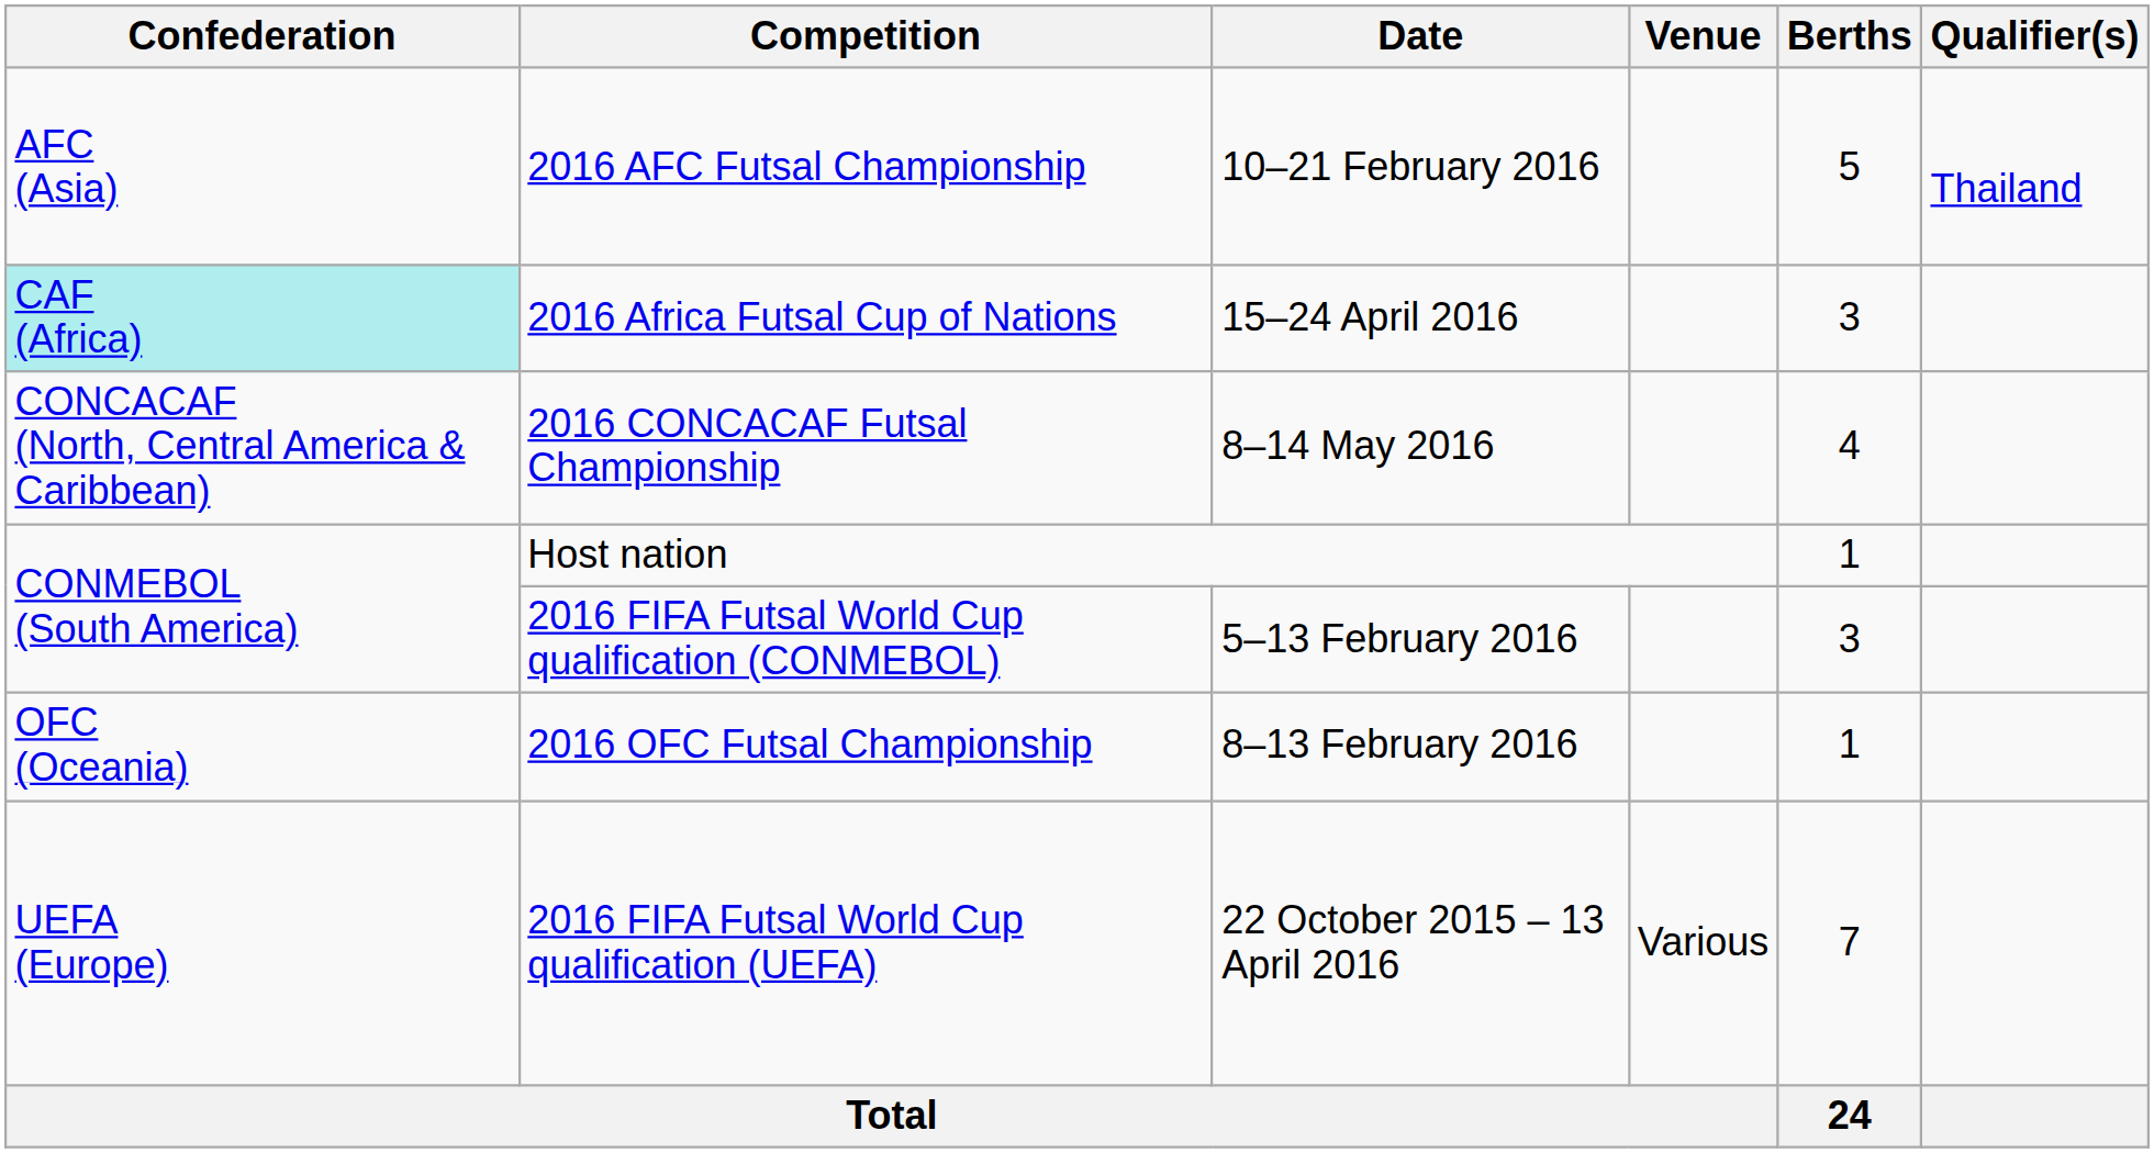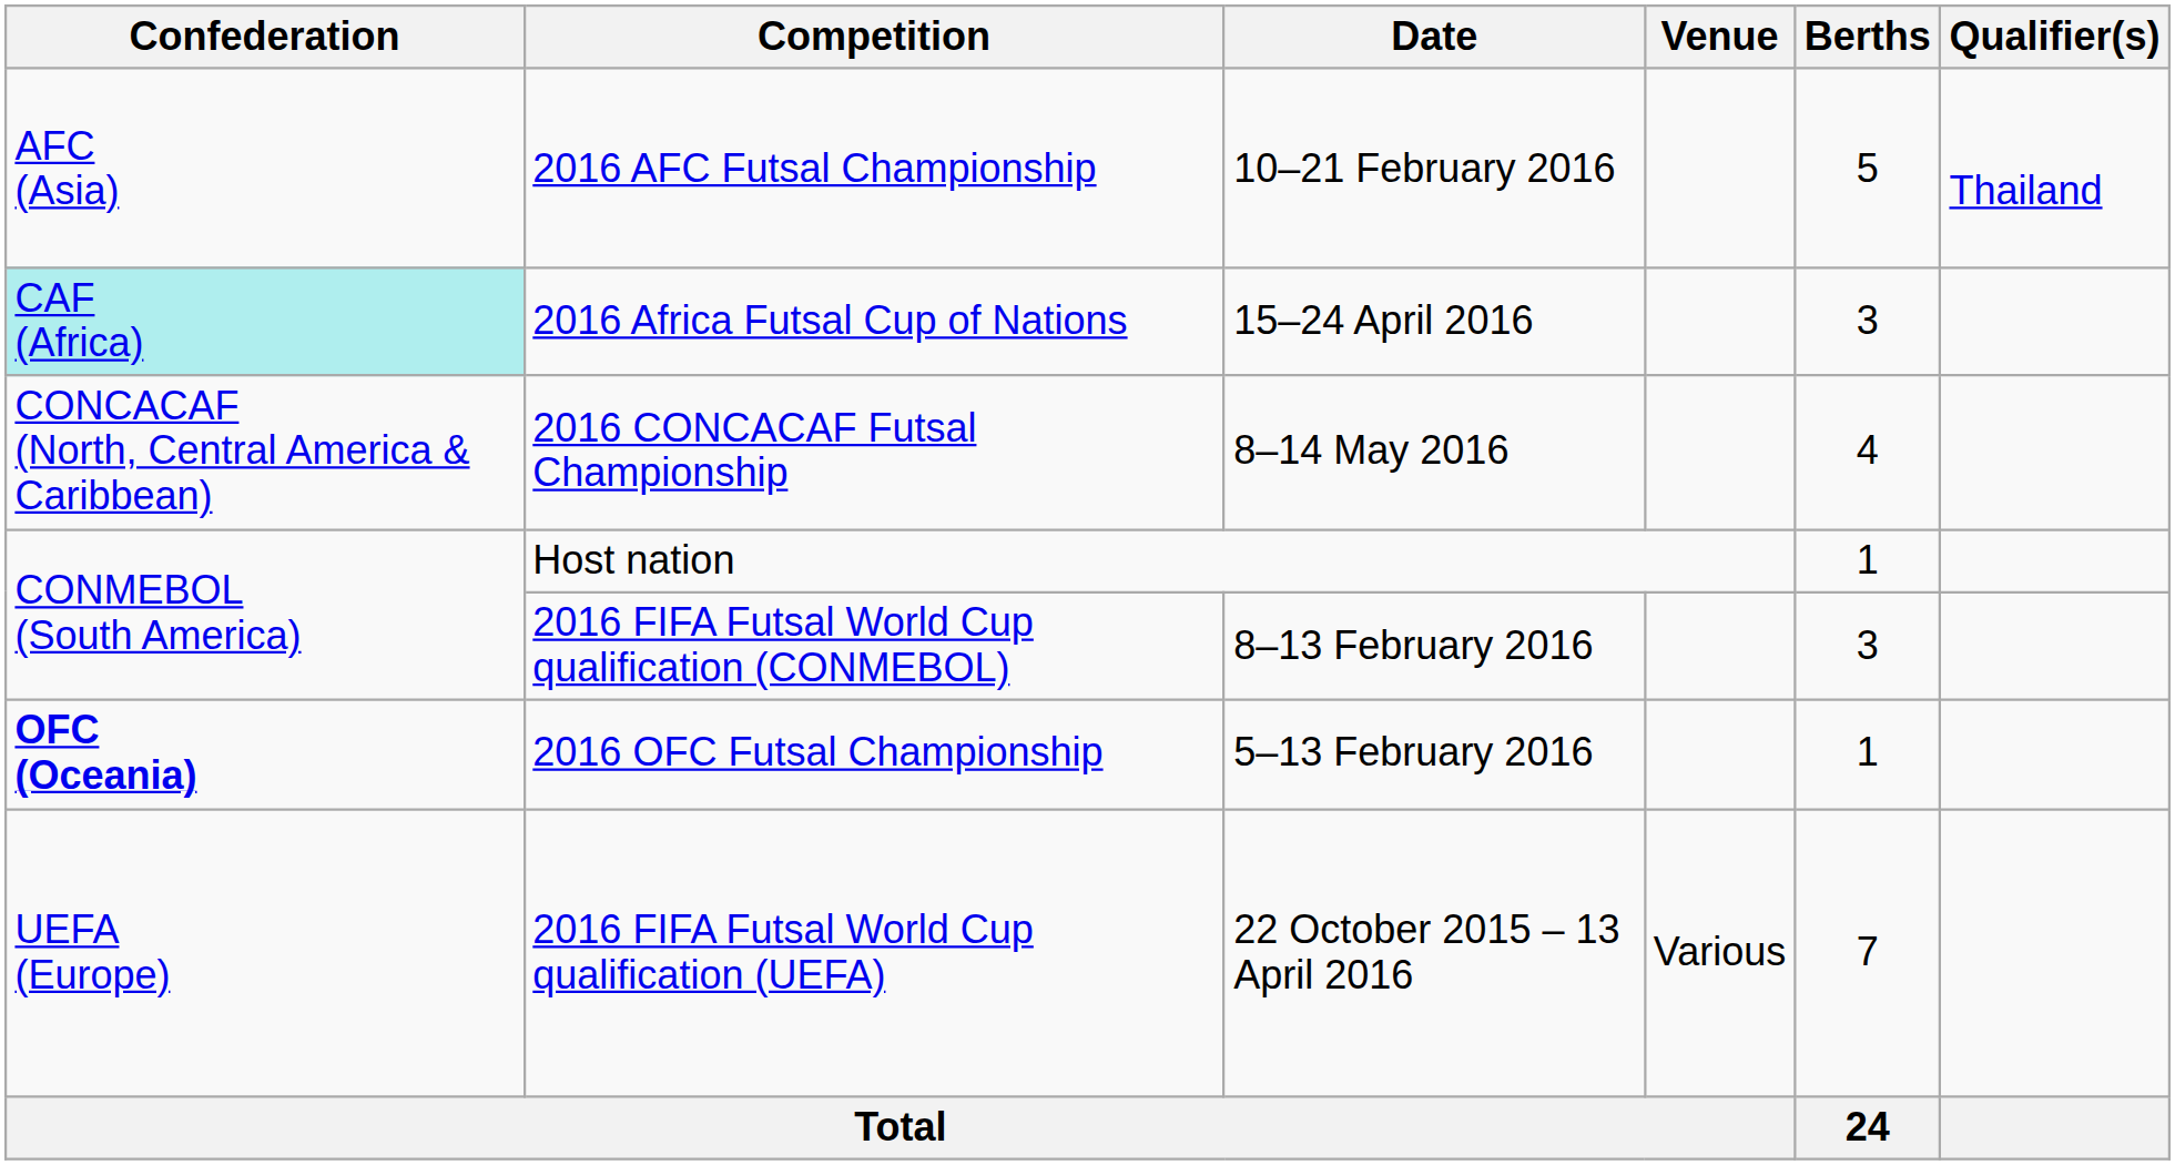 <table class=wikitable>
 <tr>
 <th>Confederation</th>
 <th>Competition</th>
 <th>Date</th>
 <th>Venue</th>
 <th>Berths</th>
 <th>Qualifier(s)</th>
 </tr>
 <tr>
 <td><a href='#'>AFC<br>(Asia)</a></td>
 <td><a href='#'>2016 AFC Futsal Championship</a></td>
 <td>10–21 February 2016</td>
 <td></td>
 <td align=center>5</td>
 <td><br><br> <a href='#'>Thailand</a><br><br></td>
 </tr>
 <tr>
 <td style="background: paleturquoise;"><a href='#'>CAF<br>(Africa)</a></td>
 <td><a href='#'>2016 Africa Futsal Cup of Nations</a></td>
 <td>15–24 April 2016</td>
 <td></td>
 <td align=center>3</td>
 <td><br><br></td>
 </tr>
 <tr>
 <td><a href='#'>CONCACAF<br>(North, Central America & Caribbean)</a></td>
 <td><a href='#'>2016 CONCACAF Futsal Championship</a></td>
 <td>8–14 May 2016</td>
 <td></td>
 <td align=center>4</td>
 <td><br><br><br></td>
 </tr>
 <tr>
 <td rowspan=2><a href='#'>CONMEBOL<br>(South America)</a></td>
 <td colspan=3>Host nation</td>
 <td align=center>1</td>
 <td></td>
 </tr>
 <tr>
 <td><a href='#'>2016 FIFA Futsal World Cup qualification (CONMEBOL)</a></td>
-<td>5–13 February 2016</td>
+<td>8–13 February 2016</td>
 <td></td>
 <td align=center>3</td>
 <td><br><br></td>
 </tr>
 <tr>
-<td><a href='#'>OFC<br>(Oceania)</a></td>
+<td><strong><a href='#'>OFC<br>(Oceania)</a></strong></td>
 <td><a href='#'>2016 OFC Futsal Championship</a></td>
-<td>8–13 February 2016</td>
+<td>5–13 February 2016</td>
 <td></td>
 <td align=center>1</td>
 <td></td>
 </tr>
 <tr>
 <td><a href='#'>UEFA<br>(Europe)</a></td>
 <td><a href='#'>2016 FIFA Futsal World Cup qualification (UEFA)</a></td>
 <td>22 October 2015 – 13 April 2016</td>
 <td>Various</td>
 <td align=center>7</td>
 <td><br><br><br><br><br><br></td>
 </tr>
 <tr>
 <th colspan=4>Total</th>
 <th>24</th>
 <th></th>
 </tr>
 </table>
